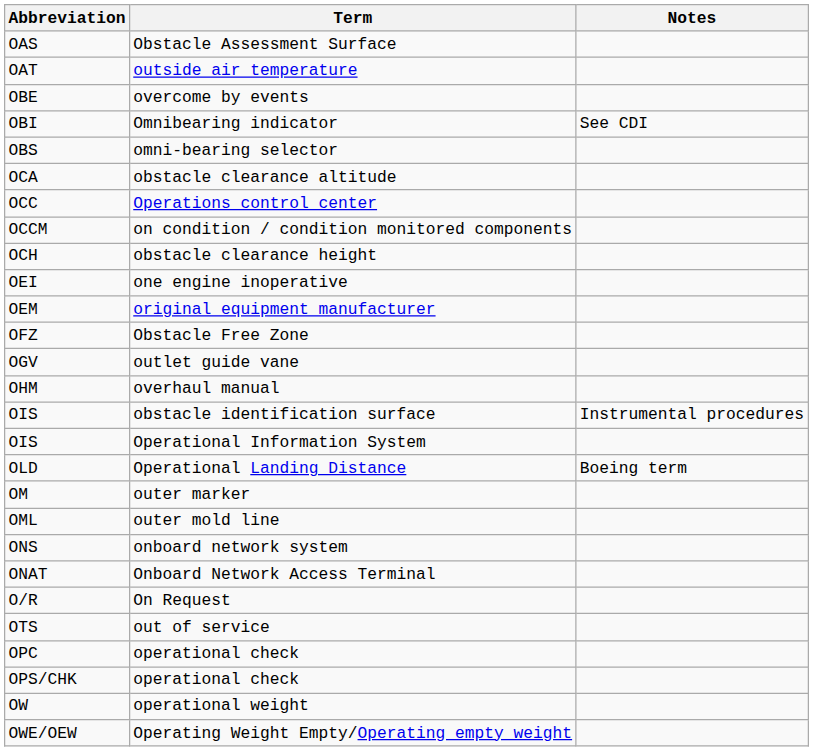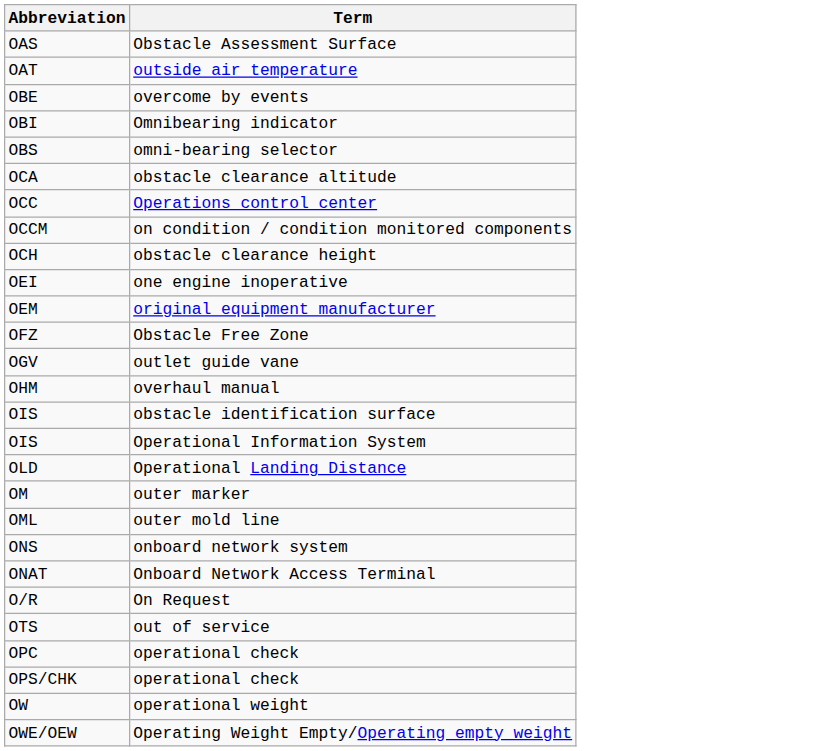 <table class="wikitable">
 <tr>
 <th>Abbreviation</th>
 <th>Term</th>
-<th>Notes</th>
 </tr>
 <tr>
 <td>OAS</td>
 <td>Obstacle Assessment Surface</td>
-<td></td>
 </tr>
 <tr>
 <td>OAT</td>
 <td><a href='#'>outside air temperature</a></td>
-<td></td>
 </tr>
 <tr>
 <td>OBE</td>
 <td>overcome by events</td>
-<td></td>
 </tr>
 <tr>
 <td>OBI</td>
 <td>Omnibearing indicator</td>
-<td>See CDI</td>
 </tr>
 <tr>
 <td>OBS</td>
 <td>omni-bearing selector</td>
-<td></td>
 </tr>
 <tr>
 <td>OCA</td>
 <td>obstacle clearance altitude</td>
-<td></td>
 </tr>
 <tr>
 <td>OCC</td>
 <td><a href='#'>Operations control center</a></td>
-<td></td>
 </tr>
 <tr>
 <td>OCCM</td>
 <td>on condition / condition monitored components</td>
-<td></td>
 </tr>
 <tr>
 <td>OCH</td>
 <td>obstacle clearance height</td>
-<td></td>
 </tr>
 <tr>
 <td>OEI</td>
 <td>one engine inoperative</td>
-<td></td>
 </tr>
 <tr>
 <td>OEM</td>
 <td><a href='#'>original equipment manufacturer</a></td>
-<td></td>
 </tr>
 <tr>
 <td>OFZ</td>
 <td>Obstacle Free Zone</td>
-<td></td>
 </tr>
 <tr>
 <td>OGV</td>
 <td>outlet guide vane</td>
-<td></td>
 </tr>
 <tr>
 <td>OHM</td>
 <td>overhaul manual</td>
-<td></td>
 </tr>
 <tr>
 <td>OIS</td>
 <td>obstacle identification surface</td>
-<td>Instrumental procedures</td>
 </tr>
 <tr>
 <td>OIS</td>
 <td>Operational Information System</td>
-<td></td>
 </tr>
 <tr>
 <td>OLD</td>
 <td>Operational <a href='#'>Landing Distance</a></td>
-<td>Boeing term</td>
 </tr>
 <tr>
 <td>OM</td>
 <td>outer marker</td>
-<td></td>
 </tr>
 <tr>
 <td>OML</td>
 <td>outer mold line</td>
-<td></td>
 </tr>
 <tr>
 <td>ONS</td>
 <td>onboard network system</td>
-<td></td>
 </tr>
 <tr>
 <td>ONAT</td>
 <td>Onboard Network Access Terminal</td>
-<td></td>
 </tr>
 <tr>
 <td>O/R</td>
 <td>On Request</td>
-<td></td>
 </tr>
 <tr>
 <td>OTS</td>
 <td>out of service</td>
-<td></td>
 </tr>
 <tr>
 <td>OPC</td>
 <td>operational check</td>
-<td></td>
 </tr>
 <tr>
 <td>OPS/CHK</td>
 <td>operational check</td>
-<td></td>
 </tr>
 <tr>
 <td>OW</td>
 <td>operational weight</td>
-<td></td>
 </tr>
 <tr>
 <td>OWE/OEW</td>
 <td>Operating Weight Empty/<a href='#'>Operating empty weight</a></td>
-<td></td>
 </tr>
 </table>
